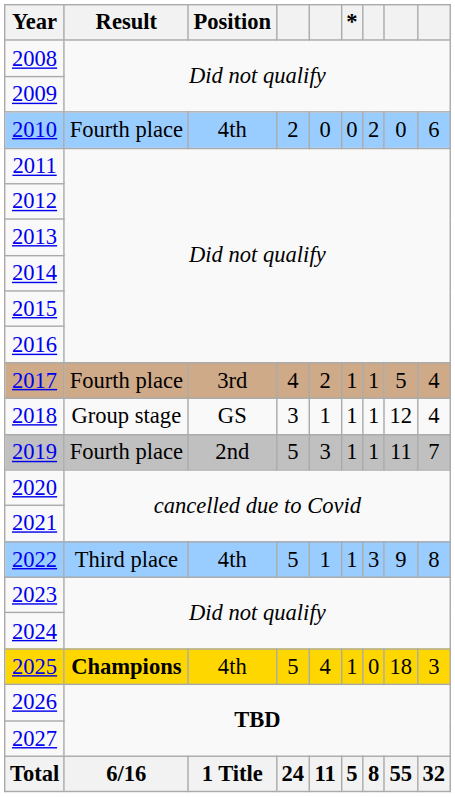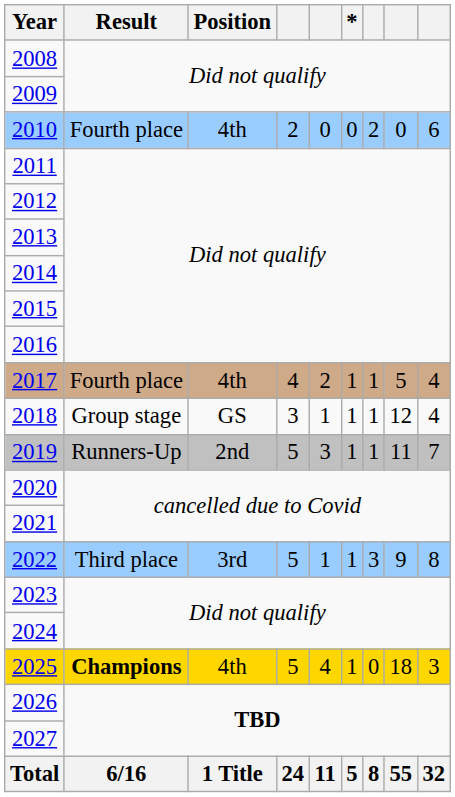 <table class="wikitable" style="text-align: center;">
 <tr>
 <th scope="col">Year</th>
 <th scope="col">Result</th>
 <th scope="col">Position</th>
 <th scope="col"></th>
 <th scope="col"></th>
 <th scope="col">*</th>
 <th scope="col"></th>
 <th scope="col"></th>
 <th scope="col"></th>
 </tr>
 <tr>
 <td> <a href='#'>2008</a></td>
 <td rowspan=2 colspan=8><em>Did not qualify</em></td>
 </tr>
 <tr>
 <td> <a href='#'>2009</a></td>
 </tr>
 <tr style="background:#9acdff;">
 <td> <a href='#'>2010</a></td>
 <td>Fourth place</td>
 <td>4th</td>
 <td>2</td>
 <td>0</td>
 <td>0</td>
 <td>2</td>
 <td>0</td>
 <td>6</td>
 </tr>
 <tr>
 <td> <a href='#'>2011</a></td>
 <td rowspan=6 colspan=8><em>Did not qualify</em></td>
 </tr>
 <tr>
 <td> <a href='#'>2012</a></td>
 </tr>
 <tr>
 <td> <a href='#'>2013</a></td>
 </tr>
 <tr>
 <td> <a href='#'>2014</a></td>
 </tr>
 <tr>
 <td> <a href='#'>2015</a></td>
 </tr>
 <tr>
 <td> <a href='#'>2016</a></td>
 </tr>
 <tr style="background:#cfaa88;">
 <td> <a href='#'>2017</a></td>
 <td>Fourth place</td>
-<td>3rd</td>
+<td>4th</td>
 <td>4</td>
 <td>2</td>
 <td>1</td>
 <td>1</td>
 <td>5</td>
 <td>4</td>
 </tr>
 <tr>
 <td> <a href='#'>2018</a></td>
 <td>Group stage</td>
 <td>GS</td>
 <td>3</td>
 <td>1</td>
 <td>1</td>
 <td>1</td>
 <td>12</td>
 <td>4</td>
 </tr>
 <tr style="background:silver;">
 <td> <a href='#'>2019</a></td>
-<td>Fourth place</td>
+<td>Runners-Up</td>
 <td>2nd</td>
 <td>5</td>
 <td>3</td>
 <td>1</td>
 <td>1</td>
 <td>11</td>
 <td>7</td>
 </tr>
 <tr>
 <td> <a href='#'>2020</a></td>
 <td rowspan=2 colspan=8><em>cancelled due to Covid</em></td>
 </tr>
 <tr>
 <td> <a href='#'>2021</a></td>
 </tr>
 <tr style="background:#9acdff;">
 <td> <a href='#'>2022</a></td>
 <td>Third place</td>
-<td>4th</td>
+<td>3rd</td>
 <td>5</td>
 <td>1</td>
 <td>1</td>
 <td>3</td>
 <td>9</td>
 <td>8</td>
 </tr>
 <tr>
 <td> <a href='#'>2023</a></td>
 <td rowspan=2 colspan=8 align=center><em>Did not qualify</em></td>
 </tr>
 <tr>
 <td> <a href='#'>2024</a></td>
 </tr>
 <tr style="background:gold;">
 <td> <a href='#'>2025</a></td>
 <td><strong>Champions</strong></td>
 <td>4th</td>
 <td>5</td>
 <td>4</td>
 <td>1</td>
 <td>0</td>
 <td>18</td>
 <td>3</td>
 </tr>
 <tr>
 <td> <a href='#'>2026</a></td>
 <td colspan=8 rowspan=2 align=center><strong>TBD</strong></td>
 </tr>
 <tr>
 <td> <a href='#'>2027</a></td>
 </tr>
 <tr>
 <th>Total</th>
 <th>6/16</th>
 <th>1 Title</th>
 <th>24</th>
 <th>11</th>
 <th>5</th>
 <th>8</th>
 <th>55</th>
 <th>32</th>
 </tr>
 </table>
